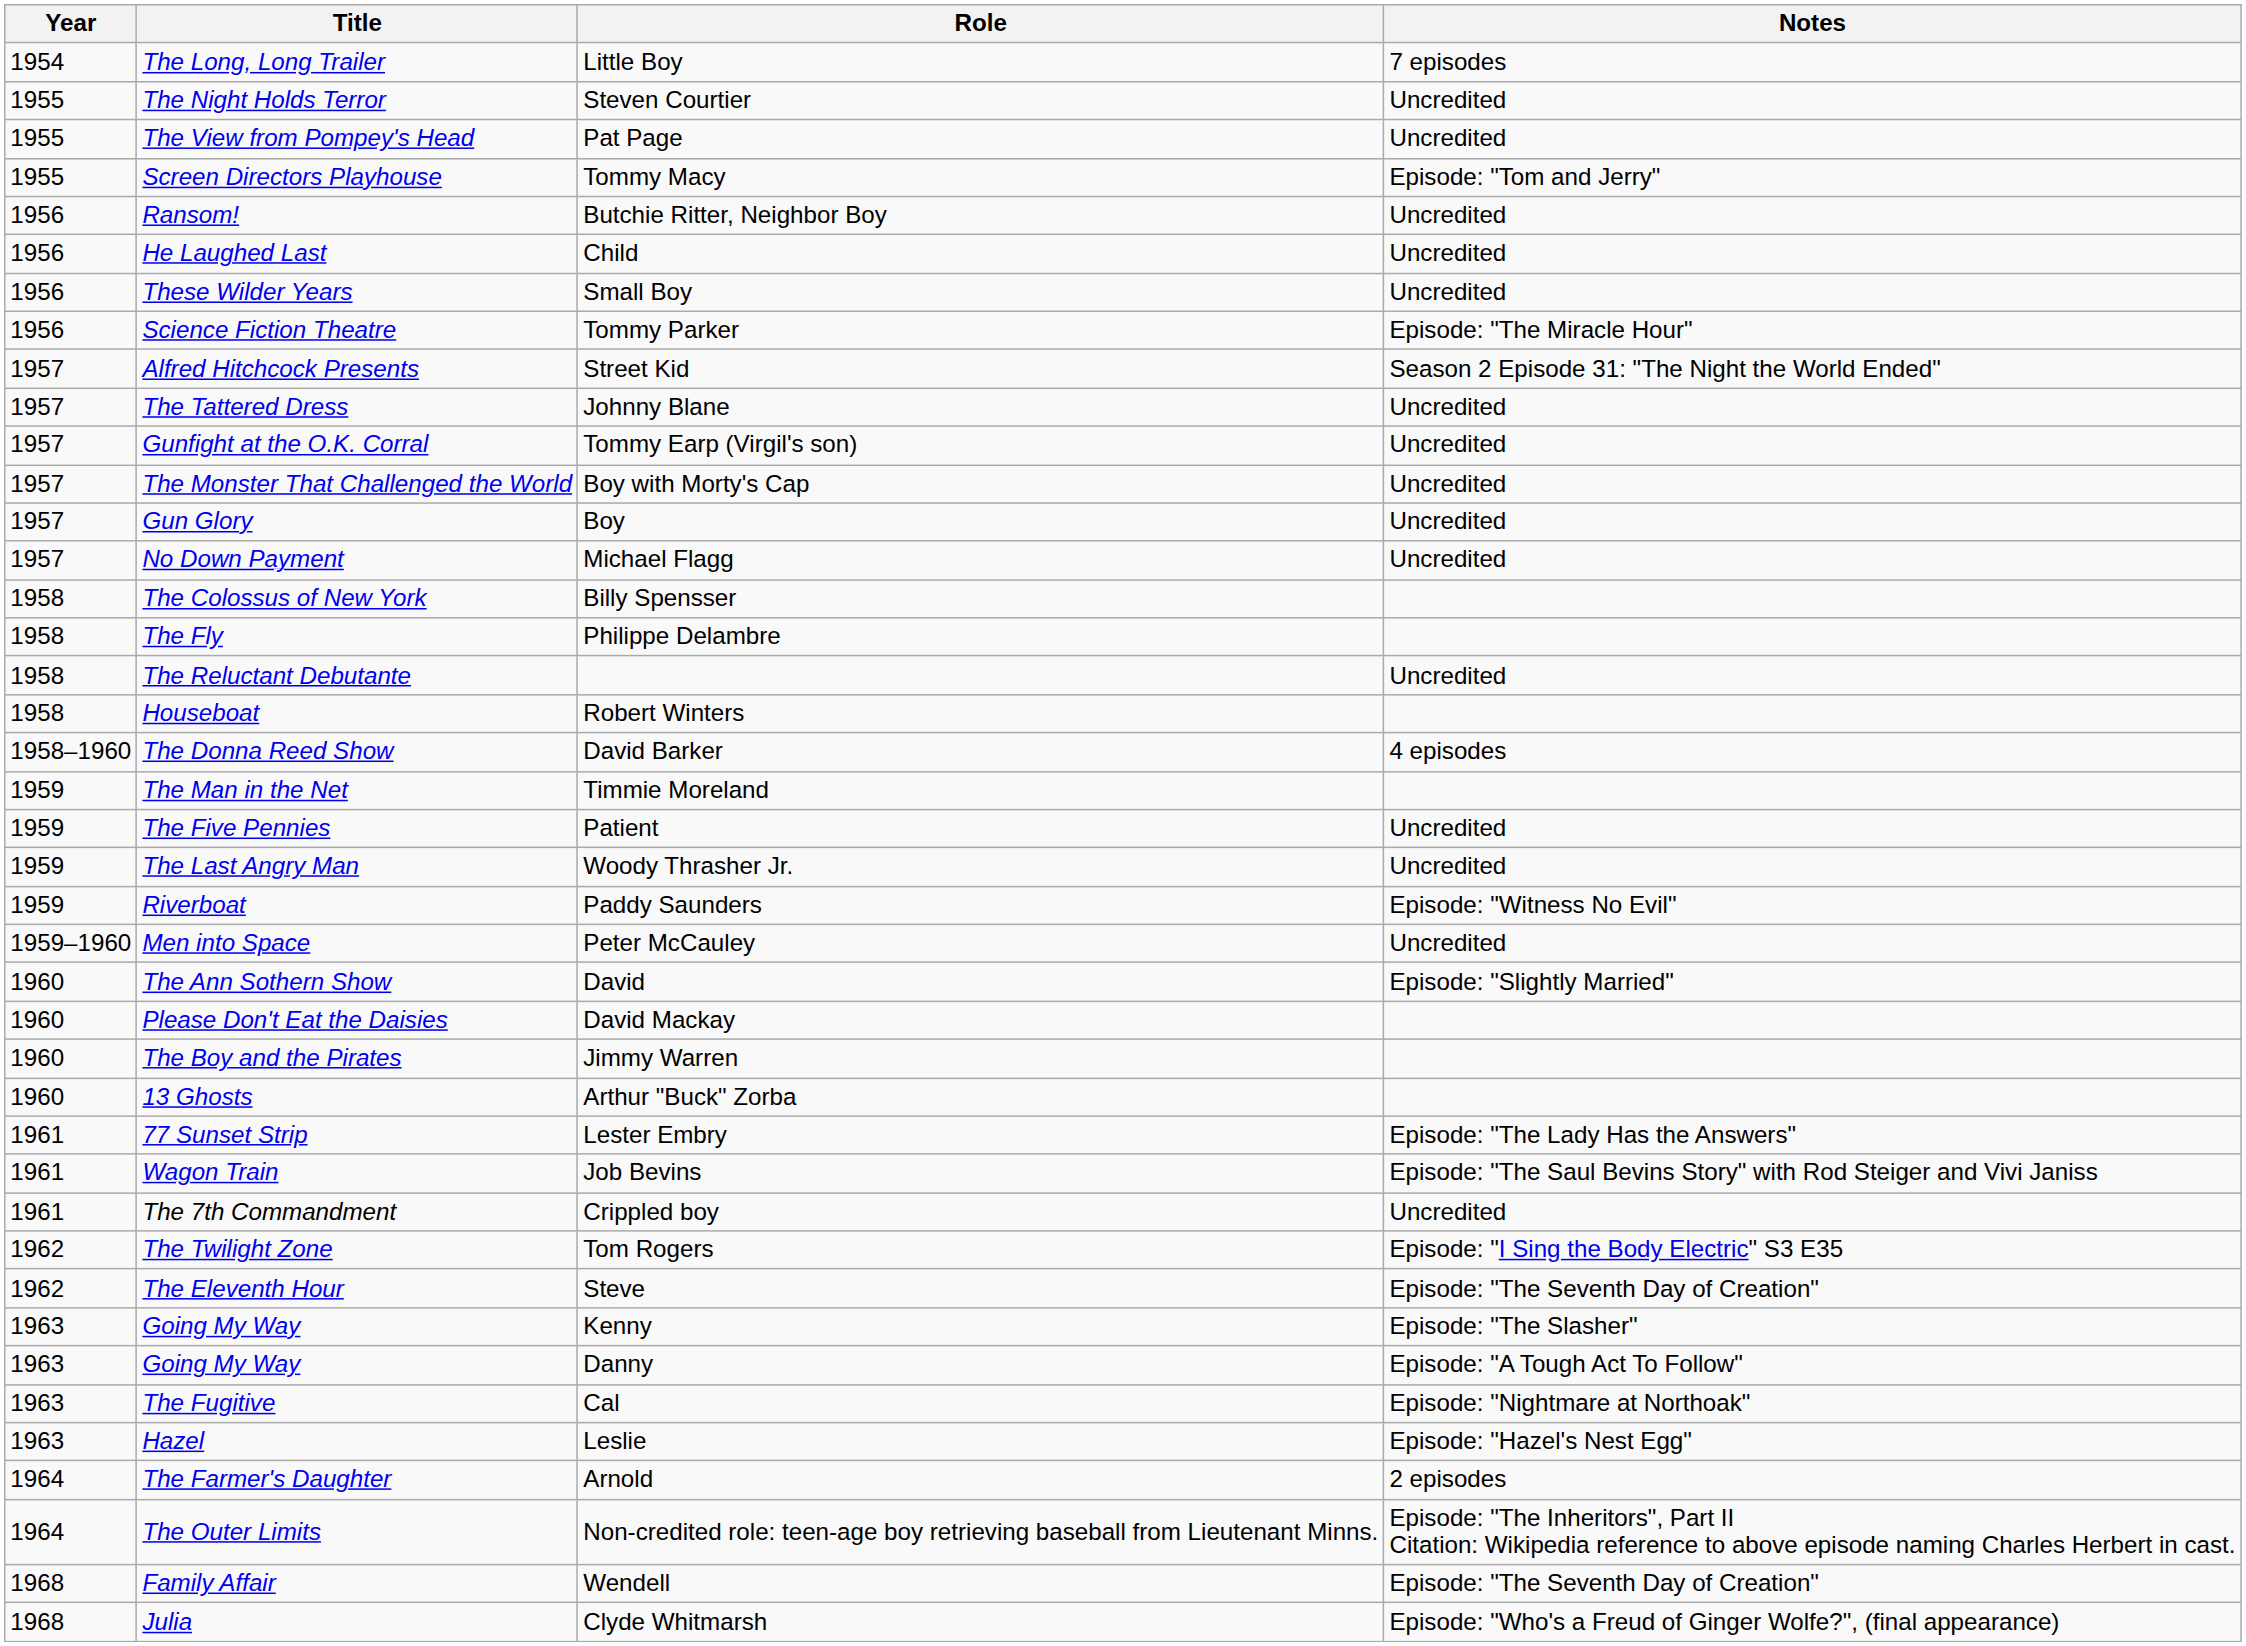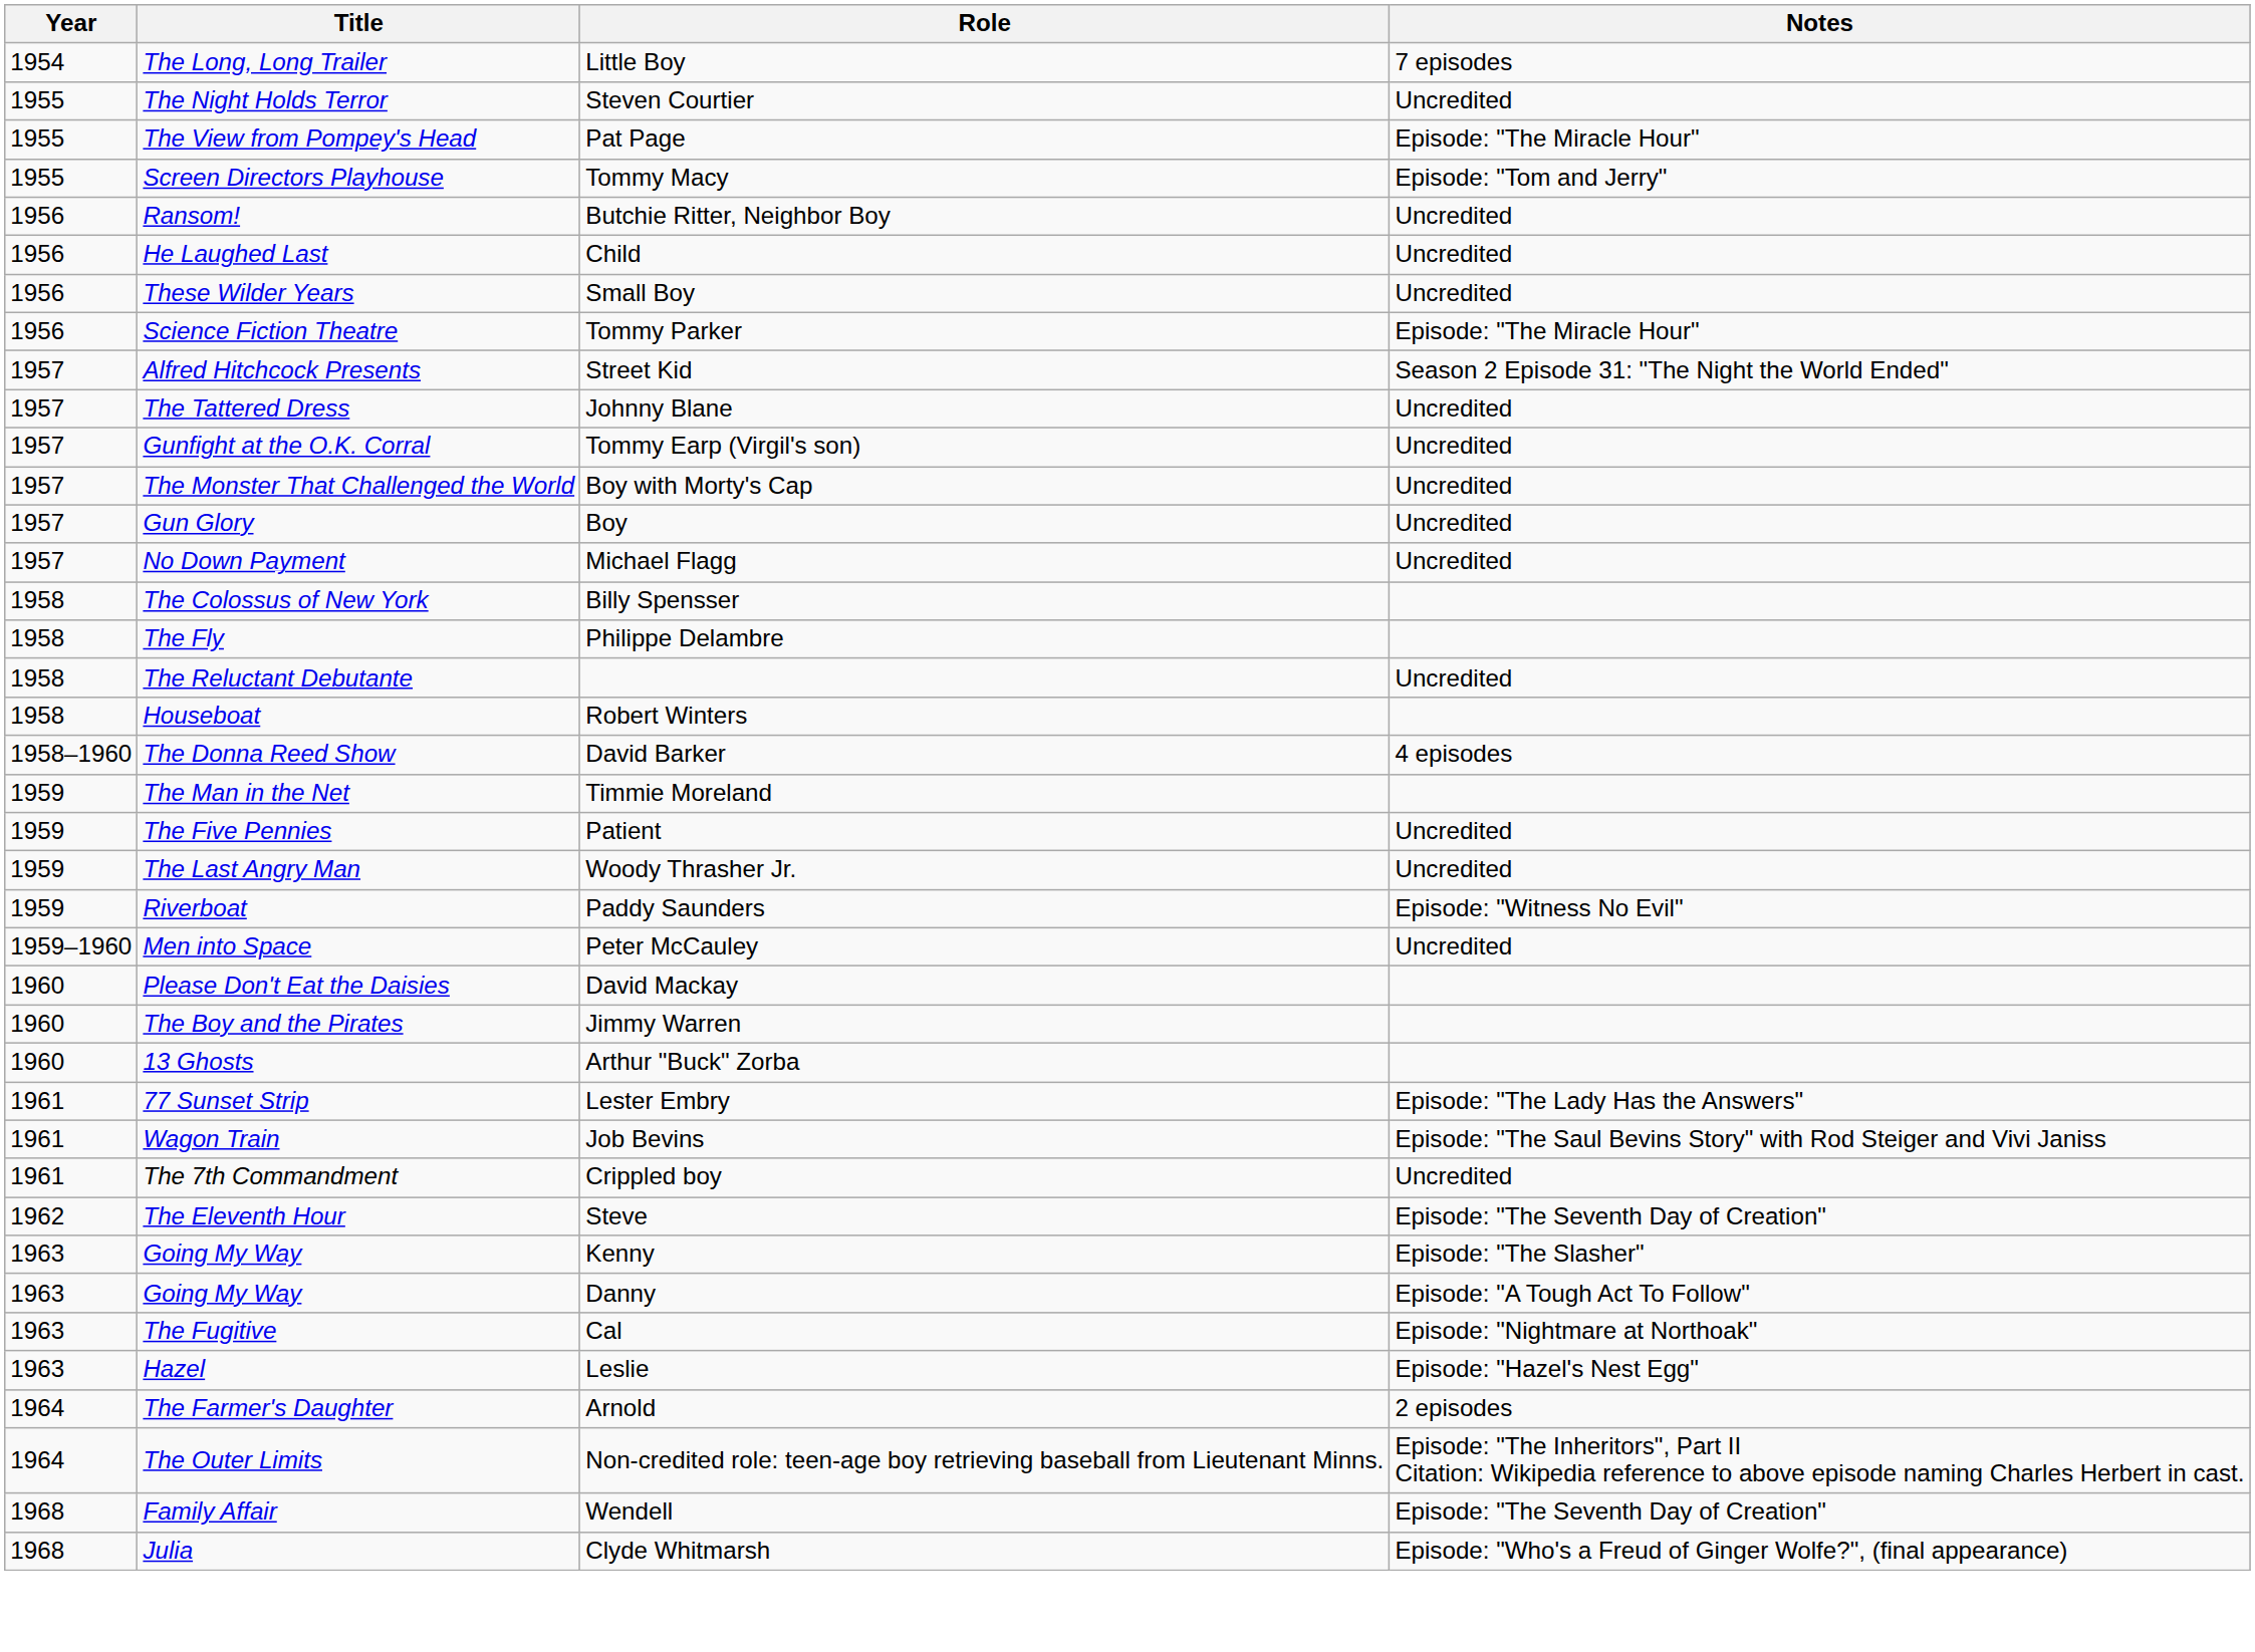 <table class="wikitable sortable">
 <tr>
 <th>Year</th>
 <th>Title</th>
 <th>Role</th>
 <th class="unsortable">Notes</th>
 </tr>
 <tr>
 <td>1954</td>
 <td><em><a href='#'>The Long, Long Trailer</a></em></td>
 <td>Little Boy</td>
 <td>7 episodes</td>
 </tr>
 <tr>
 <td>1955</td>
 <td><em><a href='#'>The Night Holds Terror</a></em></td>
 <td>Steven Courtier</td>
 <td>Uncredited</td>
 </tr>
 <tr>
 <td>1955</td>
 <td><em><a href='#'>The View from Pompey's Head</a></em></td>
 <td>Pat Page</td>
-<td>Uncredited</td>
+<td>Episode: "The Miracle Hour"</td>
 </tr>
 <tr>
 <td>1955</td>
 <td><em><a href='#'>Screen Directors Playhouse</a></em></td>
 <td>Tommy Macy</td>
 <td>Episode: "Tom and Jerry"</td>
 </tr>
 <tr>
 <td>1956</td>
 <td><em><a href='#'>Ransom!</a></em></td>
 <td>Butchie Ritter, Neighbor Boy</td>
 <td>Uncredited</td>
 </tr>
 <tr>
 <td>1956</td>
 <td><em><a href='#'>He Laughed Last</a></em></td>
 <td>Child</td>
 <td>Uncredited</td>
 </tr>
 <tr>
 <td>1956</td>
 <td><em><a href='#'>These Wilder Years</a></em></td>
 <td>Small Boy</td>
 <td>Uncredited</td>
 </tr>
 <tr>
 <td>1956</td>
 <td><em><a href='#'>Science Fiction Theatre</a></em></td>
 <td>Tommy Parker</td>
 <td>Episode: "The Miracle Hour"</td>
 </tr>
 <tr>
 <td>1957</td>
 <td><em><a href='#'>Alfred Hitchcock Presents</a></em></td>
 <td>Street Kid</td>
 <td>Season 2 Episode 31: "The Night the World Ended"</td>
 </tr>
 <tr>
 <td>1957</td>
 <td><em><a href='#'>The Tattered Dress</a></em></td>
 <td>Johnny Blane</td>
 <td>Uncredited</td>
 </tr>
 <tr>
 <td>1957</td>
 <td><em><a href='#'>Gunfight at the O.K. Corral</a></em></td>
 <td>Tommy Earp (Virgil's son)</td>
 <td>Uncredited</td>
 </tr>
 <tr>
 <td>1957</td>
 <td><em><a href='#'>The Monster That Challenged the World</a></em></td>
 <td>Boy with Morty's Cap</td>
 <td>Uncredited</td>
 </tr>
 <tr>
 <td>1957</td>
 <td><em><a href='#'>Gun Glory</a></em></td>
 <td>Boy</td>
 <td>Uncredited</td>
 </tr>
 <tr>
 <td>1957</td>
 <td><em><a href='#'>No Down Payment</a></em></td>
 <td>Michael Flagg</td>
 <td>Uncredited</td>
 </tr>
 <tr>
 <td>1958</td>
 <td><em><a href='#'>The Colossus of New York</a></em></td>
 <td>Billy Spensser</td>
 <td></td>
 </tr>
 <tr>
 <td>1958</td>
 <td><em><a href='#'>The Fly</a></em></td>
 <td>Philippe Delambre</td>
 <td></td>
 </tr>
 <tr>
 <td>1958</td>
 <td><em><a href='#'>The Reluctant Debutante</a></em></td>
 <td></td>
 <td>Uncredited</td>
 </tr>
 <tr>
 <td>1958</td>
 <td><em><a href='#'>Houseboat</a></em></td>
 <td>Robert Winters</td>
 <td></td>
 </tr>
 <tr>
 <td>1958–1960</td>
 <td><em><a href='#'>The Donna Reed Show</a></em></td>
 <td>David Barker</td>
 <td>4 episodes</td>
 </tr>
 <tr>
 <td>1959</td>
 <td><em><a href='#'>The Man in the Net</a></em></td>
 <td>Timmie Moreland</td>
 <td></td>
 </tr>
 <tr>
 <td>1959</td>
 <td><em><a href='#'>The Five Pennies</a></em></td>
 <td>Patient</td>
 <td>Uncredited</td>
 </tr>
 <tr>
 <td>1959</td>
 <td><em><a href='#'>The Last Angry Man</a></em></td>
 <td>Woody Thrasher Jr.</td>
 <td>Uncredited</td>
 </tr>
 <tr>
 <td>1959</td>
 <td><em><a href='#'>Riverboat</a></em></td>
 <td>Paddy Saunders</td>
 <td>Episode: "Witness No Evil"</td>
 </tr>
 <tr>
 <td>1959–1960</td>
 <td><em><a href='#'>Men into Space</a></em></td>
 <td>Peter McCauley</td>
 <td>Uncredited</td>
 </tr>
 <tr>
 <td>1960</td>
-<td><em><a href='#'>The Ann Sothern Show</a></em></td>
-<td>David</td>
-<td>Episode: "Slightly Married"</td>
-</tr>
-<tr>
-<td>1960</td>
 <td><em><a href='#'>Please Don't Eat the Daisies</a></em></td>
 <td>David Mackay</td>
 <td></td>
 </tr>
 <tr>
 <td>1960</td>
 <td><em><a href='#'>The Boy and the Pirates</a></em></td>
 <td>Jimmy Warren</td>
 <td></td>
 </tr>
 <tr>
 <td>1960</td>
 <td><em><a href='#'>13 Ghosts</a></em></td>
 <td>Arthur "Buck" Zorba</td>
 <td></td>
 </tr>
 <tr>
 <td>1961</td>
 <td><em><a href='#'>77 Sunset Strip</a></em></td>
 <td>Lester Embry</td>
 <td>Episode: "The Lady Has the Answers"</td>
 </tr>
 <tr>
 <td>1961</td>
 <td><em><a href='#'>Wagon Train</a></em></td>
 <td>Job Bevins</td>
 <td>Episode: "The Saul Bevins Story" with Rod Steiger and Vivi Janiss</td>
 </tr>
 <tr>
 <td>1961</td>
 <td><em>The 7th Commandment</em></td>
 <td>Crippled boy</td>
 <td>Uncredited</td>
-</tr>
-<tr>
-<td>1962</td>
-<td><em><a href='#'>The Twilight Zone</a></em></td>
-<td>Tom Rogers</td>
-<td>Episode: "<a href='#'>I Sing the Body Electric</a>" S3 E35</td>
 </tr>
 <tr>
 <td>1962</td>
 <td><em><a href='#'>The Eleventh Hour</a></em></td>
 <td>Steve</td>
 <td>Episode: "The Seventh Day of Creation"</td>
 </tr>
 <tr>
 <td>1963</td>
 <td><em><a href='#'>Going My Way</a></em></td>
 <td>Kenny</td>
 <td>Episode: "The Slasher"</td>
 </tr>
 <tr>
 <td>1963</td>
 <td><em><a href='#'>Going My Way</a></em></td>
 <td>Danny</td>
 <td>Episode: "A Tough Act To Follow"</td>
 </tr>
 <tr>
 <td>1963</td>
 <td><em><a href='#'>The Fugitive</a></em></td>
 <td>Cal</td>
 <td>Episode: "Nightmare at Northoak"</td>
 </tr>
 <tr>
 <td>1963</td>
 <td><em><a href='#'>Hazel</a></em></td>
 <td>Leslie</td>
 <td>Episode: "Hazel's Nest Egg"</td>
 </tr>
 <tr>
 <td>1964</td>
 <td><em><a href='#'>The Farmer's Daughter</a></em></td>
 <td>Arnold</td>
 <td>2 episodes</td>
 </tr>
 <tr>
 <td>1964</td>
 <td><em><a href='#'>The Outer Limits</a></em></td>
 <td>Non-credited role: teen-age boy retrieving baseball from Lieutenant Minns.</td>
 <td>Episode: "The Inheritors", Part II<br>Citation: Wikipedia reference to above episode naming Charles Herbert in cast.</td>
 </tr>
 <tr>
 <td>1968</td>
 <td><em><a href='#'>Family Affair</a></em></td>
 <td>Wendell</td>
 <td>Episode: "The Seventh Day of Creation"</td>
 </tr>
 <tr>
 <td>1968</td>
 <td><em><a href='#'>Julia</a></em></td>
 <td>Clyde Whitmarsh</td>
 <td>Episode: "Who's a Freud of Ginger Wolfe?", (final appearance)</td>
 </tr>
 </table>
